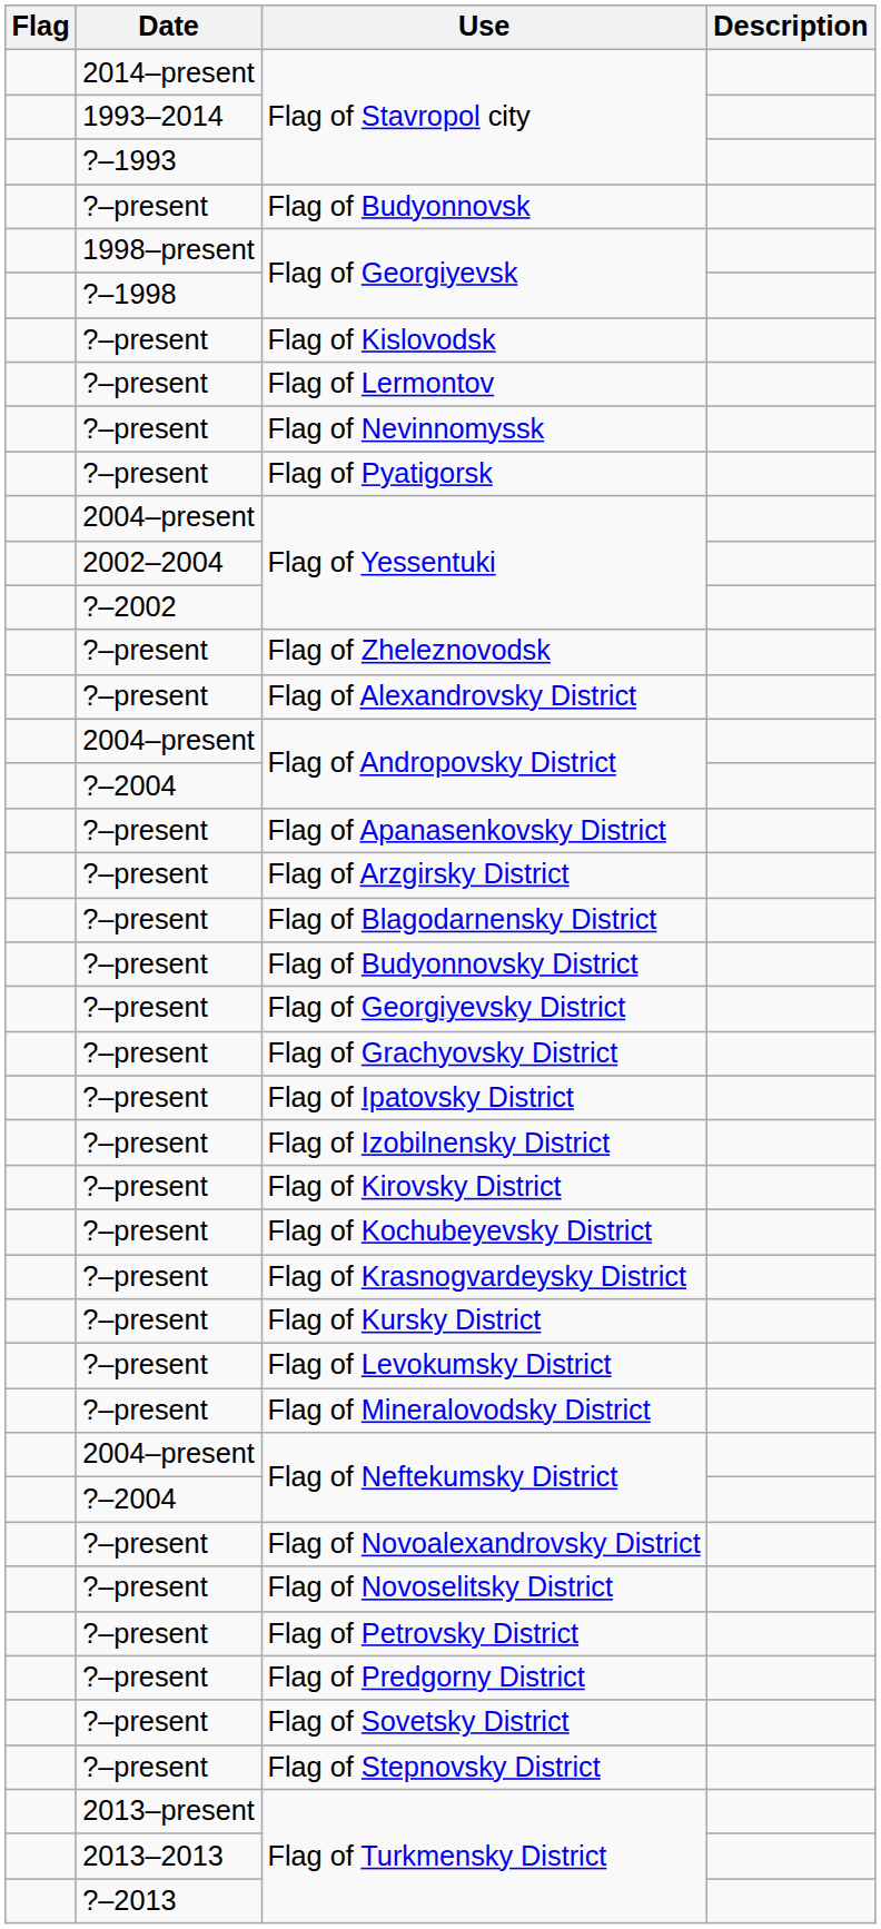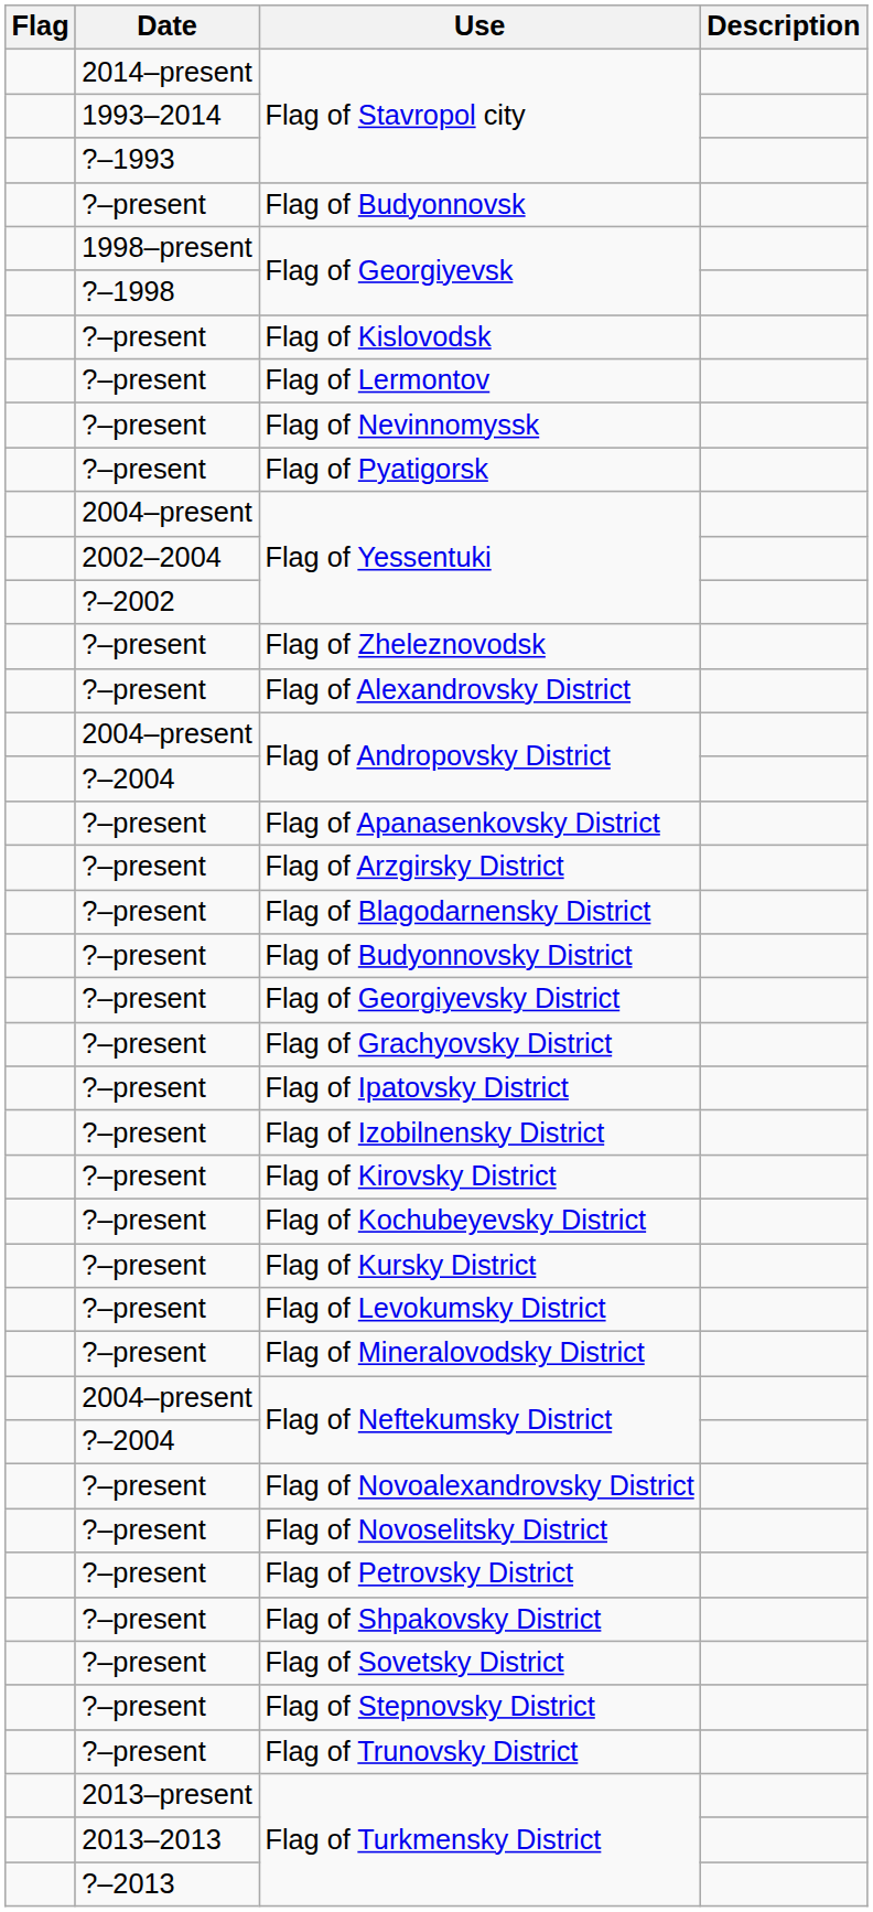 <table class="wikitable">
 <tr>
 <th><strong>Flag</strong></th>
 <th><strong>Date</strong></th>
 <th><strong>Use</strong></th>
 <th><strong>Description</strong></th>
 </tr>
 <tr>
 <td></td>
 <td>2014–present</td>
 <td rowspan="3">Flag of <a href='#'>Stavropol</a> city</td>
 <td></td>
 </tr>
 <tr>
 <td></td>
 <td>1993–2014</td>
 <td></td>
 </tr>
 <tr>
 <td></td>
 <td>?–1993</td>
 <td></td>
 </tr>
 <tr>
 <td></td>
 <td>?–present</td>
 <td>Flag of <a href='#'>Budyonnovsk</a></td>
 <td></td>
 </tr>
 <tr>
 <td></td>
 <td>1998–present</td>
 <td rowspan="2">Flag of <a href='#'>Georgiyevsk</a></td>
 <td></td>
 </tr>
 <tr>
 <td></td>
 <td>?–1998</td>
 <td></td>
 </tr>
 <tr>
 <td></td>
 <td>?–present</td>
 <td>Flag of <a href='#'>Kislovodsk</a></td>
 <td></td>
 </tr>
 <tr>
 <td></td>
 <td>?–present</td>
 <td>Flag of <a href='#'>Lermontov</a></td>
 <td></td>
 </tr>
 <tr>
 <td></td>
 <td>?–present</td>
 <td>Flag of <a href='#'>Nevinnomyssk</a></td>
 <td></td>
 </tr>
 <tr>
 <td></td>
 <td>?–present</td>
 <td>Flag of <a href='#'>Pyatigorsk</a></td>
 <td></td>
 </tr>
 <tr>
 <td></td>
 <td>2004–present</td>
 <td rowspan="3">Flag of <a href='#'>Yessentuki</a></td>
 <td></td>
 </tr>
 <tr>
 <td></td>
 <td>2002–2004</td>
 <td></td>
 </tr>
 <tr>
 <td></td>
 <td>?–2002</td>
 <td></td>
 </tr>
 <tr>
 <td></td>
 <td>?–present</td>
 <td>Flag of <a href='#'>Zheleznovodsk</a></td>
 <td></td>
 </tr>
 <tr>
 <td></td>
 <td>?–present</td>
 <td>Flag of <a href='#'>Alexandrovsky District</a></td>
 <td></td>
 </tr>
 <tr>
 <td></td>
 <td>2004–present</td>
 <td rowspan="2">Flag of <a href='#'>Andropovsky District</a></td>
 <td></td>
 </tr>
 <tr>
 <td></td>
 <td>?–2004</td>
 <td></td>
 </tr>
 <tr>
 <td></td>
 <td>?–present</td>
 <td>Flag of <a href='#'>Apanasenkovsky District</a></td>
 <td></td>
 </tr>
 <tr>
 <td></td>
 <td>?–present</td>
 <td>Flag of <a href='#'>Arzgirsky District</a></td>
 <td></td>
 </tr>
 <tr>
 <td></td>
 <td>?–present</td>
 <td>Flag of <a href='#'>Blagodarnensky District</a></td>
 <td></td>
 </tr>
 <tr>
 <td></td>
 <td>?–present</td>
 <td>Flag of <a href='#'>Budyonnovsky District</a></td>
 <td></td>
 </tr>
 <tr>
 <td></td>
 <td>?–present</td>
 <td>Flag of <a href='#'>Georgiyevsky District</a></td>
 <td></td>
 </tr>
 <tr>
 <td></td>
 <td>?–present</td>
 <td>Flag of <a href='#'>Grachyovsky District</a></td>
 <td></td>
 </tr>
 <tr>
 <td></td>
 <td>?–present</td>
 <td>Flag of <a href='#'>Ipatovsky District</a></td>
 <td></td>
 </tr>
 <tr>
 <td></td>
 <td>?–present</td>
 <td>Flag of <a href='#'>Izobilnensky District</a></td>
 <td></td>
 </tr>
 <tr>
 <td></td>
 <td>?–present</td>
 <td>Flag of <a href='#'>Kirovsky District</a></td>
 <td></td>
 </tr>
 <tr>
 <td></td>
 <td>?–present</td>
 <td>Flag of <a href='#'>Kochubeyevsky District</a></td>
 <td></td>
 </tr>
 <tr>
 <td></td>
 <td>?–present</td>
-<td>Flag of <a href='#'>Krasnogvardeysky District</a></td>
-<td></td>
-</tr>
-<tr>
-<td></td>
-<td>?–present</td>
 <td>Flag of <a href='#'>Kursky District</a></td>
 <td></td>
 </tr>
 <tr>
 <td></td>
 <td>?–present</td>
 <td>Flag of <a href='#'>Levokumsky District</a></td>
 <td></td>
 </tr>
 <tr>
 <td></td>
 <td>?–present</td>
 <td>Flag of <a href='#'>Mineralovodsky District</a></td>
 <td></td>
 </tr>
 <tr>
 <td></td>
 <td>2004–present</td>
 <td rowspan="2">Flag of <a href='#'>Neftekumsky District</a></td>
 <td></td>
 </tr>
 <tr>
 <td></td>
 <td>?–2004</td>
 <td></td>
 </tr>
 <tr>
 <td></td>
 <td>?–present</td>
 <td>Flag of <a href='#'>Novoalexandrovsky District</a></td>
 <td></td>
 </tr>
 <tr>
 <td></td>
 <td>?–present</td>
 <td>Flag of <a href='#'>Novoselitsky District</a></td>
 <td></td>
 </tr>
 <tr>
 <td></td>
 <td>?–present</td>
 <td>Flag of <a href='#'>Petrovsky District</a></td>
 <td></td>
 </tr>
 <tr>
 <td></td>
 <td>?–present</td>
-<td>Flag of <a href='#'>Predgorny District</a></td>
+<td>Flag of <a href='#'>Shpakovsky District</a></td>
 <td></td>
 </tr>
 <tr>
 <td></td>
 <td>?–present</td>
 <td>Flag of <a href='#'>Sovetsky District</a></td>
 <td></td>
 </tr>
 <tr>
 <td></td>
 <td>?–present</td>
 <td>Flag of <a href='#'>Stepnovsky District</a></td>
+<td></td>
+</tr>
+<tr>
+<td></td>
+<td>?–present</td>
+<td>Flag of <a href='#'>Trunovsky District</a></td>
 <td></td>
 </tr>
 <tr>
 <td></td>
 <td>2013–present</td>
 <td rowspan="3">Flag of <a href='#'>Turkmensky District</a></td>
 <td></td>
 </tr>
 <tr>
 <td></td>
 <td>2013–2013</td>
 <td></td>
 </tr>
 <tr>
 <td></td>
 <td>?–2013</td>
 <td></td>
 </tr>
 </table>
